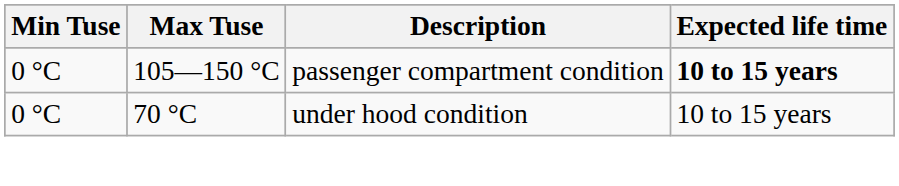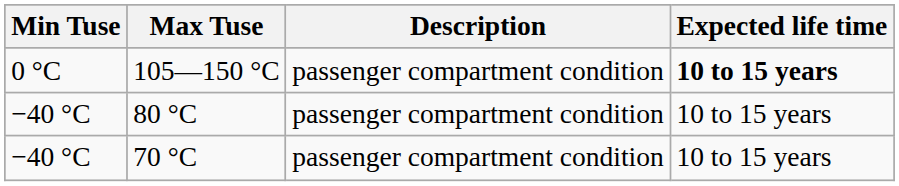 <table class="wikitable">
 <tr>
 <th>Min Tuse</th>
 <th>Max Tuse</th>
 <th>Description</th>
 <th>Expected life time</th>
 </tr>
 <tr>
 <td>0 °C</td>
 <td>105—150 °C</td>
 <td>passenger compartment condition</td>
 <td><strong>10 to 15 years</strong></td>
 </tr>
 <tr>
-<td>0 °C</td>
+<td>−40 °C</td>
+<td>80 °C</td>
+<td>passenger compartment condition</td>
+<td>10 to 15 years</td>
+</tr>
+<tr>
+<td>−40 °C</td>
 <td>70 °C</td>
-<td>under hood condition</td>
+<td>passenger compartment condition</td>
 <td>10 to 15 years</td>
 </tr>
 </table>
